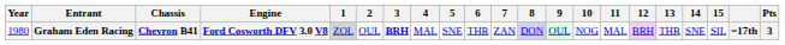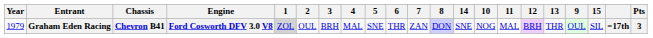 <table class="wikitable" style="text-align:center; font-size:85%">
 <tr>
 <th>Year</th>
 <th>Entrant</th>
 <th>Chassis</th>
 <th>Engine</th>
 <th>1</th>
 <th>2</th>
 <th>3</th>
 <th>4</th>
 <th>5</th>
 <th>6</th>
 <th>7</th>
 <th>8</th>
-<th>9</th>
+<th>14</th>
 <th>10</th>
 <th>11</th>
 <th>12</th>
 <th>13</th>
-<th>14</th>
+<th>9</th>
 <th>15</th>
 <th></th>
 <th>Pts</th>
 </tr>
 <tr>
-<td><a href='#'>1980</a></td>
+<td><a href='#'>1979</a></td>
 <th nowrap>Graham Eden Racing</th>
 <th nowrap><a href='#'>Chevron</a> B41</th>
 <th nowrap><a href='#'>Ford Cosworth DFV</a> 3.0 <a href='#'>V8</a></th>
 <td style="background: lightgrey;"><a href='#'>ZOL</a></td>
 <td><a href='#'>OUL</a></td>
-<td><strong><a href='#'>BRH</a></strong></td>
+<td><a href='#'>BRH</a></td>
 <td><a href='#'>MAL</a></td>
 <td><a href='#'>SNE</a></td>
 <td><a href='#'>THR</a></td>
 <td><a href='#'>ZAN</a></td>
 <td style="background:#cfcfff;"><a href='#'>DON</a><br></td>
-<td style="background:#dfffdf;"><a href='#'>OUL</a><br></td>
+<td><a href='#'>SNE</a></td>
 <td><a href='#'>NOG</a></td>
 <td style="background:#ffffff;"><a href='#'>MAL</a><br></td>
 <td style="background:#efcfff;"><a href='#'>BRH</a><br></td>
 <td><a href='#'>THR</a></td>
-<td><a href='#'>SNE</a></td>
+<td style="background:#dfffdf;"><a href='#'>OUL</a><br></td>
 <td><a href='#'>SIL</a></td>
 <th>=17th</th>
 <th>3</th>
 </tr>
 </table>
